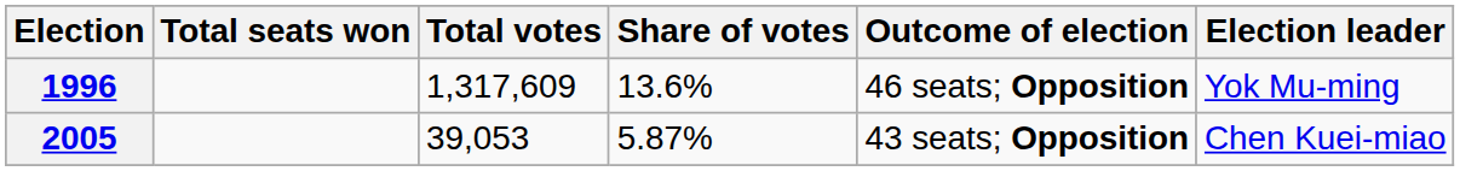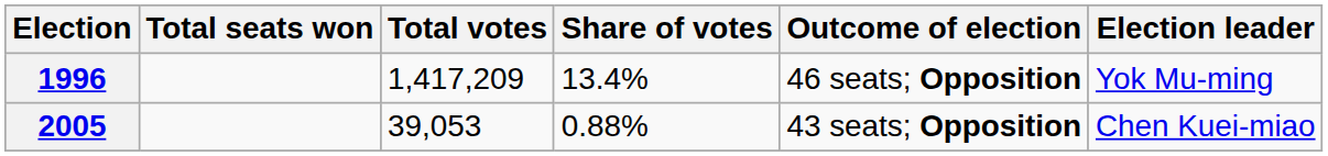 <table class=wikitable>
 <tr>
 <th>Election</th>
 <th>Total seats won</th>
 <th>Total votes</th>
 <th>Share of votes</th>
 <th>Outcome of election</th>
 <th>Election leader</th>
 </tr>
 <tr>
 <th><a href='#'>1996</a></th>
 <td></td>
-<td>1,317,609</td>
-<td>13.6%</td>
+<td>1,417,209</td>
+<td>13.4%</td>
 <td>46 seats; <strong>Opposition</strong></td>
 <td><a href='#'>Yok Mu-ming</a></td>
 </tr>
 <tr>
 <th><a href='#'>2005</a></th>
 <td></td>
 <td>39,053</td>
-<td>5.87%</td>
+<td>0.88%</td>
 <td>43 seats; <strong>Opposition</strong> </td>
 <td><a href='#'>Chen Kuei-miao</a></td>
 </tr>
 </table>
